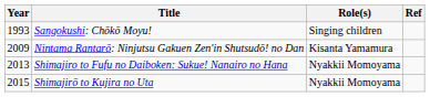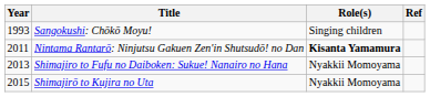 <table class="wikitable">
 <tr>
 <th>Year</th>
 <th>Title</th>
 <th>Role(s)</th>
 <th>Ref</th>
 </tr>
 <tr>
 <td>1993</td>
 <td><em><a href='#'>Sangokushi</a>: Chōkō Moyu!</em></td>
 <td>Singing children</td>
 <td></td>
 </tr>
 <tr>
-<td>2009</td>
+<td>2011</td>
 <td><em><a href='#'>Nintama Rantarō</a>: Ninjutsu Gakuen Zen'in Shutsudō! no Dan</em></td>
-<td>Kisanta Yamamura</td>
+<td><strong>Kisanta Yamamura</strong></td>
 <td></td>
 </tr>
 <tr>
 <td>2013</td>
 <td><em><a href='#'>Shimajiro to Fufu no Daiboken: Sukue! Nanairo no Hana</a></em></td>
 <td>Nyakkii Momoyama</td>
 <td></td>
 </tr>
 <tr>
 <td>2015</td>
 <td><em><a href='#'>Shimajirō to Kujira no Uta</a></em></td>
 <td>Nyakkii Momoyama</td>
 <td></td>
 </tr>
 </table>
